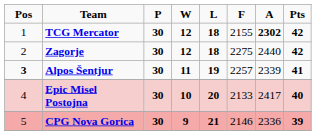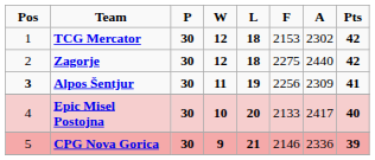 <table class="wikitable sortable" style="text-align: center; font-size:95%">
 <tr>
 <td width="44"><strong>Pos</strong></td>
 <td width="128"><strong>Team</strong></td>
 <td width="30"><strong>P</strong></td>
 <td width="30"><strong>W</strong></td>
 <td width="30"><strong>L</strong></td>
 <td width="30"><strong>F</strong></td>
 <td width="30"><strong>A</strong></td>
 <td width="30"><strong>Pts</strong></td>
 </tr>
 <tr>
 <td>1</td>
 <td align="left"><strong><a href='#'>TCG Mercator</a></strong></td>
 <td><strong>30</strong></td>
 <td><strong>12</strong></td>
 <td><strong>18</strong></td>
-<td>2155</td>
-<td><strong>2302</strong></td>
+<td>2153</td>
+<td>2302</td>
 <td><strong>42</strong></td>
 </tr>
 <tr>
 <td>2</td>
 <td align="left"><strong><a href='#'>Zagorje</a></strong></td>
 <td><strong>30</strong></td>
 <td><strong>12</strong></td>
 <td><strong>18</strong></td>
 <td>2275</td>
 <td>2440</td>
 <td><strong>42</strong></td>
 </tr>
 <tr>
 <td><strong>3</strong></td>
 <td align="left"><strong><a href='#'>Alpos Šentjur</a></strong></td>
 <td><strong>30</strong></td>
 <td><strong>11</strong></td>
 <td><strong>19</strong></td>
-<td>2257</td>
-<td>2339</td>
+<td>2256</td>
+<td>2309</td>
 <td><strong>41</strong></td>
 </tr>
 <tr>
 </tr>
 <tr bgcolor=F6CECE>
 <td>4</td>
 <td align="left"><strong><a href='#'>Epic Misel Postojna</a></strong></td>
 <td><strong>30</strong></td>
 <td><strong>10</strong></td>
 <td><strong>20</strong></td>
 <td>2133</td>
 <td>2417</td>
 <td><strong>40</strong></td>
 </tr>
 <tr>
 </tr>
 <tr bgcolor=F5A9A9>
 <td>5</td>
 <td align="left"><strong><a href='#'>CPG Nova Gorica</a></strong></td>
 <td><strong>30</strong></td>
 <td><strong>9</strong></td>
 <td><strong>21</strong></td>
 <td>2146</td>
 <td>2336</td>
 <td><strong>39</strong></td>
 </tr>
 <tr>
 </tr>
 </table>
